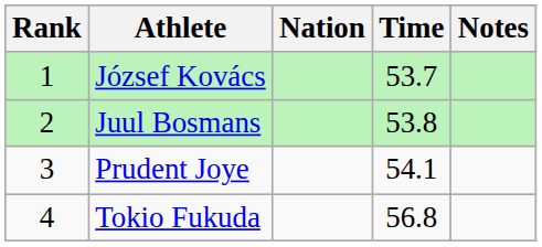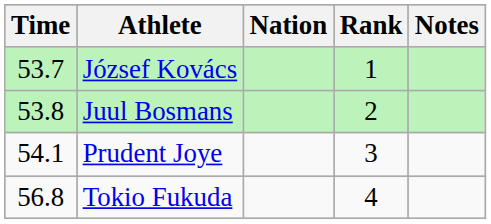 <table class="wikitable sortable" style="text-align:center">
 <tr>
-<th>Rank</th>
+<th>Time</th>
 <th>Athlete</th>
 <th>Nation</th>
-<th>Time</th>
+<th>Rank</th>
 <th>Notes</th>
 </tr>
 <tr bgcolor=bbf3bb>
-<td>1</td>
+<td>53.7</td>
 <td align=left><a href='#'>József Kovács</a></td>
 <td align=left></td>
-<td>53.7</td>
+<td>1</td>
 <td></td>
 </tr>
 <tr bgcolor=bbf3bb>
-<td>2</td>
+<td>53.8</td>
 <td align=left><a href='#'>Juul Bosmans</a></td>
 <td align=left></td>
-<td>53.8</td>
+<td>2</td>
 <td></td>
 </tr>
 <tr>
-<td>3</td>
+<td>54.1</td>
 <td align=left><a href='#'>Prudent Joye</a></td>
 <td align=left></td>
-<td>54.1</td>
+<td>3</td>
 <td></td>
 </tr>
 <tr>
-<td>4</td>
+<td>56.8</td>
 <td align=left><a href='#'>Tokio Fukuda</a></td>
 <td align=left></td>
-<td>56.8</td>
+<td>4</td>
 <td></td>
 </tr>
 </table>
